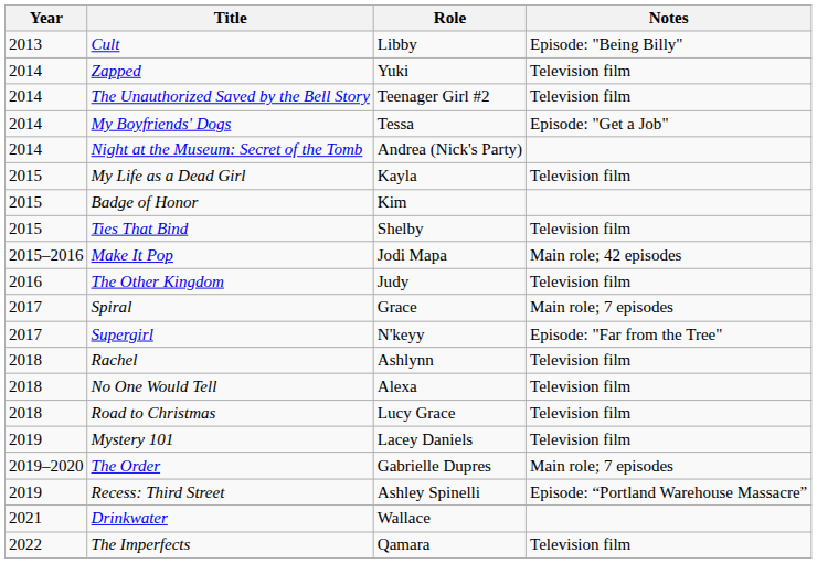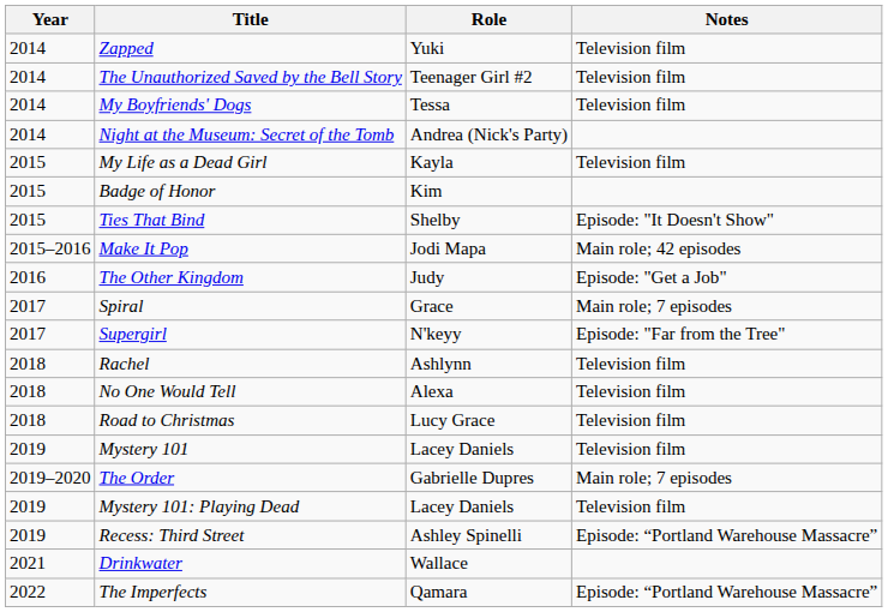 <table class="wikitable sortable">
 <tr>
 <th>Year</th>
 <th>Title</th>
 <th>Role</th>
 <th>Notes</th>
-</tr>
-<tr>
-<td>2013</td>
-<td><em><a href='#'>Cult</a></em></td>
-<td>Libby</td>
-<td>Episode: "Being Billy"</td>
 </tr>
 <tr>
 <td>2014</td>
 <td><em><a href='#'>Zapped</a></em></td>
 <td>Yuki</td>
 <td>Television film</td>
 </tr>
 <tr>
 <td>2014</td>
 <td data-sort-value="Unauthorized Saved by the Bell Story, The"><em><a href='#'>The Unauthorized Saved by the Bell Story</a></em></td>
 <td>Teenager Girl #2</td>
 <td>Television film</td>
 </tr>
 <tr>
 <td>2014</td>
 <td><em><a href='#'>My Boyfriends' Dogs</a></em></td>
 <td>Tessa</td>
-<td>Episode: "Get a Job"</td>
+<td>Television film</td>
 </tr>
 <tr>
 <td>2014</td>
 <td><em><a href='#'>Night at the Museum: Secret of the Tomb</a></em></td>
 <td>Andrea (Nick's Party)</td>
 <td></td>
 </tr>
 <tr>
 <td>2015</td>
 <td><em>My Life as a Dead Girl</em></td>
 <td>Kayla</td>
 <td>Television film</td>
 </tr>
 <tr>
 <td>2015</td>
 <td><em>Badge of Honor</em></td>
 <td>Kim</td>
 <td></td>
 </tr>
 <tr>
 <td>2015</td>
 <td><em><a href='#'>Ties That Bind</a></em></td>
 <td>Shelby</td>
-<td>Television film</td>
+<td>Episode: "It Doesn't Show"</td>
 </tr>
 <tr>
 <td>2015–2016</td>
 <td><em><a href='#'>Make It Pop</a></em></td>
 <td>Jodi Mapa</td>
 <td>Main role; 42 episodes</td>
 </tr>
 <tr>
 <td>2016</td>
 <td data-sort-value="Other Kingdom, The"><em><a href='#'>The Other Kingdom</a></em></td>
 <td>Judy</td>
-<td>Television film</td>
+<td>Episode: "Get a Job"</td>
 </tr>
 <tr>
 <td>2017</td>
 <td><em>Spiral</em></td>
 <td>Grace</td>
 <td>Main role; 7 episodes</td>
 </tr>
 <tr>
 <td>2017</td>
 <td><em><a href='#'>Supergirl</a></em></td>
 <td>N'keyy</td>
 <td>Episode: "Far from the Tree"</td>
 </tr>
 <tr>
 <td>2018</td>
 <td><em>Rachel</em></td>
 <td>Ashlynn</td>
 <td>Television film</td>
 </tr>
 <tr>
 <td>2018</td>
 <td><em>No One Would Tell</em></td>
 <td>Alexa</td>
 <td>Television film</td>
 </tr>
 <tr>
 <td>2018</td>
 <td><em>Road to Christmas</em></td>
 <td>Lucy Grace</td>
 <td>Television film</td>
 </tr>
 <tr>
 <td>2019</td>
 <td><em>Mystery 101</em></td>
 <td>Lacey Daniels</td>
 <td>Television film</td>
 </tr>
 <tr>
 <td>2019–2020</td>
 <td data-sort-value="Order, The"><em><a href='#'>The Order</a></em></td>
 <td>Gabrielle Dupres</td>
 <td>Main role; 7 episodes</td>
 </tr>
 <tr>
 <td>2019</td>
+<td><em>Mystery 101: Playing Dead</em></td>
+<td>Lacey Daniels</td>
+<td>Television film</td>
+</tr>
+<tr>
+<td>2019</td>
 <td><em>Recess: Third Street</em></td>
 <td>Ashley Spinelli</td>
 <td>Episode: “Portland Warehouse Massacre”</td>
 </tr>
 <tr>
 <td>2021</td>
 <td><em><a href='#'>Drinkwater</a></em></td>
 <td>Wallace</td>
 <td></td>
 </tr>
 <tr>
 <td>2022</td>
 <td data-sort-value="Imperfects, The"><em>The Imperfects</em></td>
 <td>Qamara</td>
-<td>Television film</td>
+<td>Episode: “Portland Warehouse Massacre”</td>
 </tr>
 </table>
